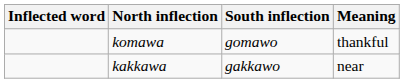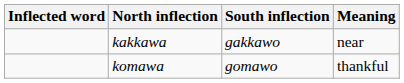 <table class="wikitable">
 <tr>
 <th>Inflected word</th>
 <th>North inflection</th>
 <th>South inflection</th>
 <th>Meaning</th>
 </tr>
 <tr>
 <td> </td>
+<td>  <em>kakkawa</em></td>
+<td>  <em>gakkawo</em></td>
+<td>near</td>
+</tr>
+<tr>
+<td> </td>
 <td>  <em>komawa</em></td>
 <td>  <em>gomawo</em></td>
 <td>thankful</td>
 </tr>
-<tr>
-<td> </td>
-<td>  <em>kakkawa</em></td>
-<td>  <em>gakkawo</em></td>
-<td>near</td>
-</tr>
 </table>
